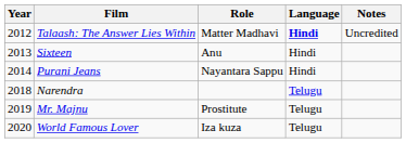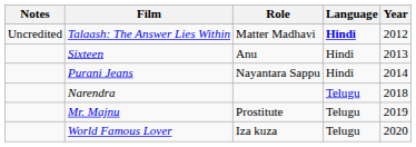 <table class="wikitable">
 <tr>
-<th>Year</th>
+<th>Notes</th>
 <th>Film</th>
 <th>Role</th>
 <th>Language</th>
-<th>Notes</th>
+<th>Year</th>
 </tr>
 <tr>
-<td>2012</td>
+<td>Uncredited</td>
 <td><em><a href='#'>Talaash: The Answer Lies Within</a></em></td>
 <td>Matter Madhavi</td>
 <td><strong><a href='#'>Hindi</a></strong></td>
-<td>Uncredited</td>
+<td>2012</td>
 </tr>
 <tr>
-<td>2013</td>
+<td></td>
 <td><em><a href='#'>Sixteen</a></em></td>
 <td>Anu</td>
 <td>Hindi</td>
-<td></td>
+<td>2013</td>
 </tr>
 <tr>
-<td>2014</td>
+<td></td>
 <td><em><a href='#'>Purani Jeans</a></em></td>
 <td>Nayantara Sappu</td>
 <td>Hindi</td>
-<td></td>
+<td>2014</td>
 </tr>
 <tr>
-<td>2018</td>
+<td></td>
 <td><em>Narendra</em></td>
 <td></td>
 <td><a href='#'>Telugu</a></td>
-<td></td>
+<td>2018</td>
 </tr>
 <tr>
-<td>2019</td>
+<td></td>
 <td><em><a href='#'>Mr. Majnu</a></em></td>
 <td>Prostitute</td>
 <td>Telugu</td>
-<td></td>
+<td>2019</td>
 </tr>
 <tr>
-<td>2020</td>
+<td></td>
 <td><em><a href='#'>World Famous Lover</a></em></td>
 <td>Iza kuza</td>
 <td>Telugu</td>
-<td></td>
+<td>2020</td>
 </tr>
 </table>
